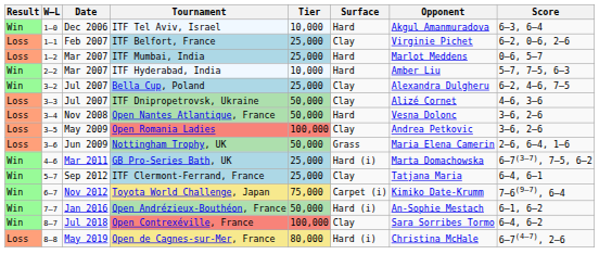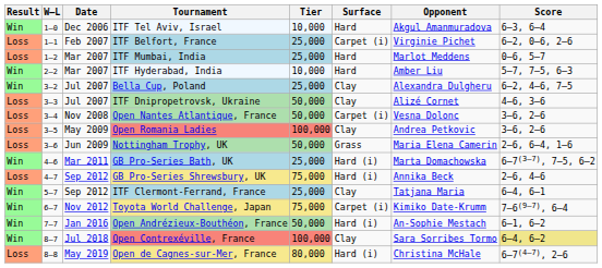 <table class="sortable wikitable">
 <tr>
 <th>Result</th>
 <th class="unsortable">W–L</th>
 <th>Date</th>
 <th>Tournament</th>
 <th>Tier</th>
 <th>Surface</th>
 <th>Opponent</th>
 <th class="unsortable">Score</th>
 </tr>
 <tr>
 <td style="background:#98fb98;">Win</td>
 <td><small>1–0</small></td>
 <td>Dec 2006</td>
 <td style="background:#f0f8ff;">ITF Tel Aviv, Israel</td>
 <td style="background:#f0f8ff;">10,000</td>
 <td>Hard</td>
 <td> <a href='#'>Akgul Amanmuradova</a></td>
 <td>6–3, 6–4</td>
 </tr>
 <tr>
 <td style="background:#ffa07a;">Loss</td>
 <td><small>1–1</small></td>
 <td>Feb 2007</td>
 <td style="background:lightblue;">ITF Belfort, France</td>
 <td style="background:lightblue;">25,000</td>
-<td>Clay</td>
+<td>Carpet (i)</td>
 <td> <a href='#'>Virginie Pichet</a></td>
 <td>6–2, 0–6, 2–6</td>
 </tr>
 <tr>
 <td style="background:#ffa07a;">Loss</td>
 <td><small>1–2</small></td>
 <td>Mar 2007</td>
 <td style="background:lightblue;">ITF Mumbai, India</td>
 <td style="background:lightblue;">25,000</td>
 <td>Hard</td>
 <td> <a href='#'>Marlot Meddens</a></td>
 <td>0–6, 5–7</td>
 </tr>
 <tr>
 <td style="background:#98fb98;">Win</td>
 <td><small>2–2</small></td>
 <td>Mar 2007</td>
 <td style="background:#f0f8ff;">ITF Hyderabad, India</td>
 <td style="background:#f0f8ff;">10,000</td>
 <td>Hard</td>
 <td> <a href='#'>Amber Liu</a></td>
 <td>5–7, 7–5, 6–3</td>
 </tr>
 <tr>
 <td style="background:#98fb98;">Win</td>
 <td><small>3–2</small></td>
 <td>Jul 2007</td>
 <td style="background:lightblue;"><a href='#'>Bella Cup</a>, Poland</td>
 <td style="background:lightblue;">25,000</td>
 <td>Clay</td>
 <td> <a href='#'>Alexandra Dulgheru</a></td>
 <td>6–2, 4–6, 7–5</td>
 </tr>
 <tr>
 <td style="background:#ffa07a;">Loss</td>
 <td><small>3–3</small></td>
 <td>Jul 2007</td>
 <td style="background:#addfad;">ITF Dnipropetrovsk, Ukraine</td>
 <td style="background:#addfad;">50,000</td>
 <td>Clay</td>
 <td> <a href='#'>Alizé Cornet</a></td>
 <td>4–6, 3–6</td>
 </tr>
 <tr>
 <td style="background:#ffa07a;">Loss</td>
 <td><small>3–4</small></td>
 <td>Nov 2008</td>
 <td style="background:#addfad;"><a href='#'>Open Nantes Atlantique</a>, France</td>
 <td style="background:#addfad;">50,000</td>
-<td>Hard</td>
+<td>Carpet (i)</td>
 <td> <a href='#'>Vesna Dolonc</a></td>
 <td>3–6, 2–6</td>
 </tr>
 <tr>
 <td style="background:#ffa07a;">Loss</td>
 <td><small>3–5</small></td>
 <td>May 2009</td>
 <td style="background:#f88379;"><a href='#'>Open Romania Ladies</a></td>
 <td style="background:#f88379;">100,000</td>
 <td>Clay</td>
 <td> <a href='#'>Andrea Petkovic</a></td>
 <td>3–6, 2–6</td>
 </tr>
 <tr>
 <td style="background:#ffa07a;">Loss</td>
 <td><small>3–6</small></td>
 <td>Jun 2009</td>
 <td style="background:#addfad;"><a href='#'>Nottingham Trophy</a>, UK</td>
 <td style="background:#addfad;">50,000</td>
 <td>Grass</td>
 <td> <a href='#'>Maria Elena Camerin</a></td>
 <td>2–6, 6–4, 1–6</td>
 </tr>
 <tr>
 <td style="background:#98fb98;">Win</td>
 <td><small>4–6</small></td>
 <td><a href='#'>Mar 2011</a></td>
 <td style="background:lightblue;"><a href='#'>GB Pro-Series Bath</a>, UK</td>
 <td style="background:lightblue;">25,000</td>
 <td>Hard (i)</td>
 <td> <a href='#'>Marta Domachowska</a></td>
 <td>6–7<sup>(3–7)</sup>, 7–5, 6–2</td>
+</tr>
+<tr>
+<td style="background:#ffa07a;">Loss</td>
+<td><small>4–7</small></td>
+<td><a href='#'>Sep 2012</a></td>
+<td style="background:#f7e98e;"><a href='#'>GB Pro-Series Shrewsbury</a>, UK</td>
+<td style="background:#f7e98e;">75,000</td>
+<td>Hard (i)</td>
+<td> <a href='#'>Annika Beck</a></td>
+<td>2–6, 4–6</td>
 </tr>
 <tr>
 <td style="background:#98fb98;">Win</td>
 <td><small>5–7</small></td>
 <td>Sep 2012</td>
 <td style="background:lightblue;">ITF Clermont-Ferrand, France</td>
 <td style="background:lightblue;">25,000</td>
 <td>Clay</td>
 <td> <a href='#'>Tatjana Maria</a></td>
 <td>6–4, 6–1</td>
 </tr>
 <tr>
 <td style="background:#98fb98;">Win</td>
 <td><small>6–7</small></td>
 <td><a href='#'>Nov 2012</a></td>
 <td style="background:#f7e98e;"><a href='#'>Toyota World Challenge</a>, Japan</td>
 <td style="background:#f7e98e;">75,000</td>
 <td>Carpet (i)</td>
 <td> <a href='#'>Kimiko Date-Krumm</a></td>
 <td>7–6<sup>(9–7)</sup>, 6–4</td>
 </tr>
 <tr>
 <td style="background:#98fb98;">Win</td>
 <td><small>7–7</small></td>
 <td><a href='#'>Jan 2016</a></td>
 <td style="background:#addfad;"><a href='#'>Open Andrézieux-Bouthéon</a>, France</td>
 <td style="background:#addfad;">50,000</td>
 <td>Hard (i)</td>
 <td> <a href='#'>An-Sophie Mestach</a></td>
 <td>6–1, 6–2</td>
 </tr>
 <tr>
 <td style="background:#98fb98;">Win</td>
 <td><small>8–7</small></td>
 <td><a href='#'>Jul 2018</a></td>
 <td style="background:#f88379;"><a href='#'>Open Contrexéville</a>, France</td>
 <td style="background:#f88379;">100,000</td>
 <td>Clay</td>
 <td> <a href='#'>Sara Sorribes Tormo</a></td>
-<td>6–4, 6–2</td>
+<td style="background: khaki;">6–4, 6–2</td>
 </tr>
 <tr>
 <td style="background:#ffa07a;">Loss</td>
 <td><small>8–8</small></td>
 <td><a href='#'>May 2019</a></td>
 <td style="background:#f7e98e;"><a href='#'>Open de Cagnes-sur-Mer</a>, France</td>
 <td style="background:#f7e98e;">80,000</td>
 <td>Hard (i)</td>
 <td> <a href='#'>Christina McHale</a></td>
 <td>6–7<sup>(4–7)</sup>, 2–6</td>
 </tr>
 </table>
